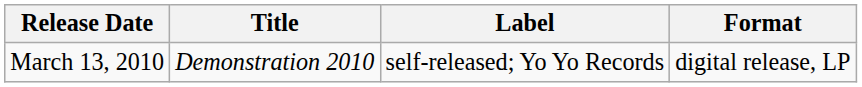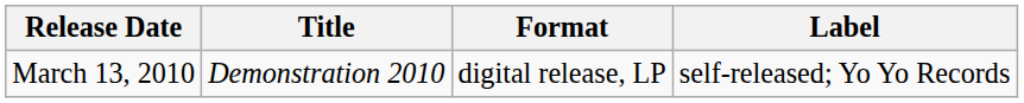 <table class="wikitable">
 <tr>
 <th>Release Date</th>
 <th>Title</th>
+<th>Format</th>
 <th>Label</th>
-<th>Format</th>
 </tr>
 <tr>
 <td>March 13, 2010</td>
 <td><em>Demonstration 2010</em></td>
+<td>digital release, LP<br></td>
 <td>self-released; Yo Yo Records</td>
-<td>digital release, LP<br></td>
 </tr>
 </table>
